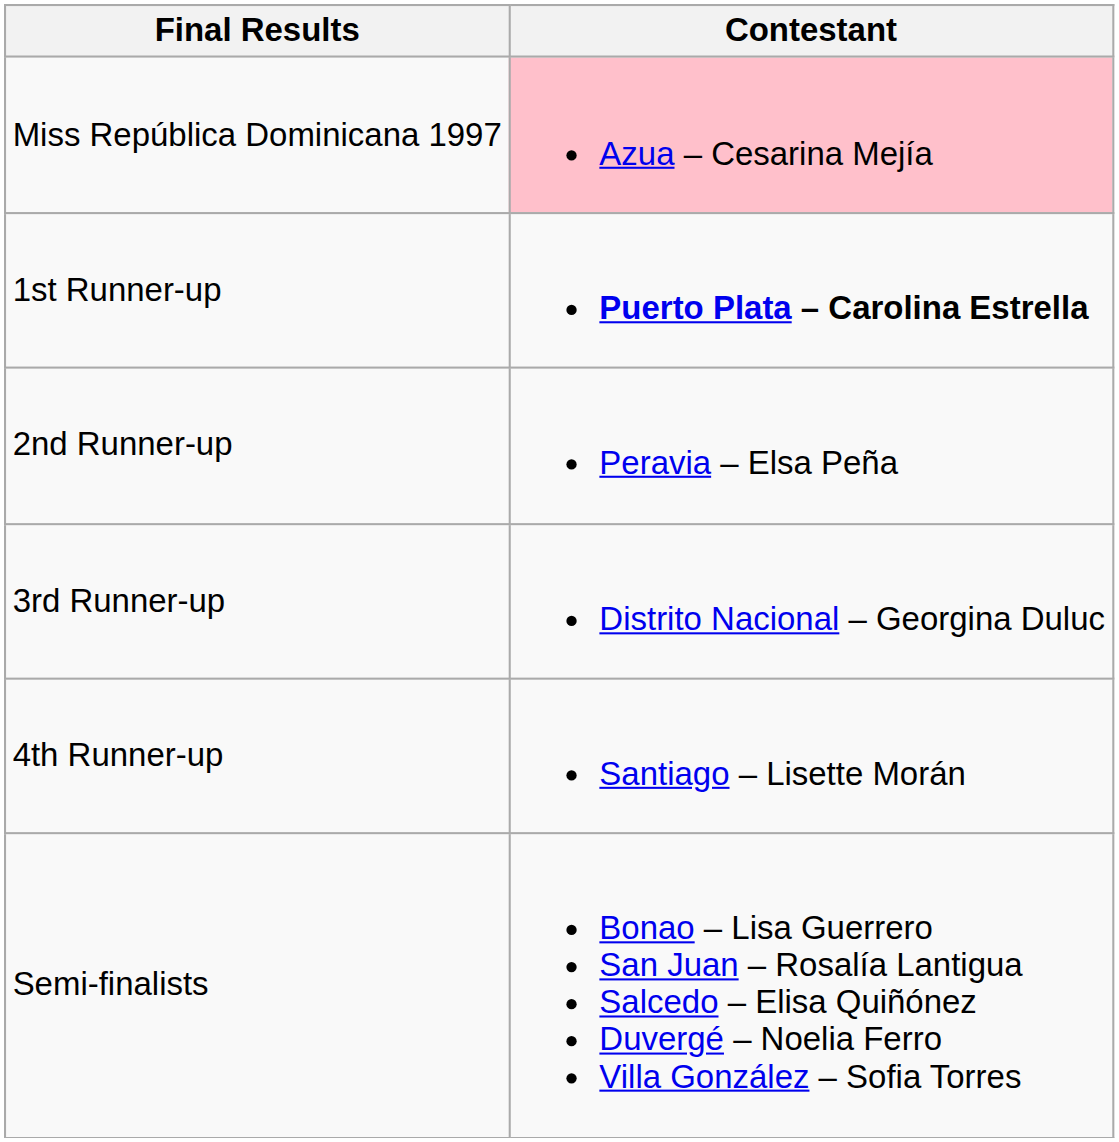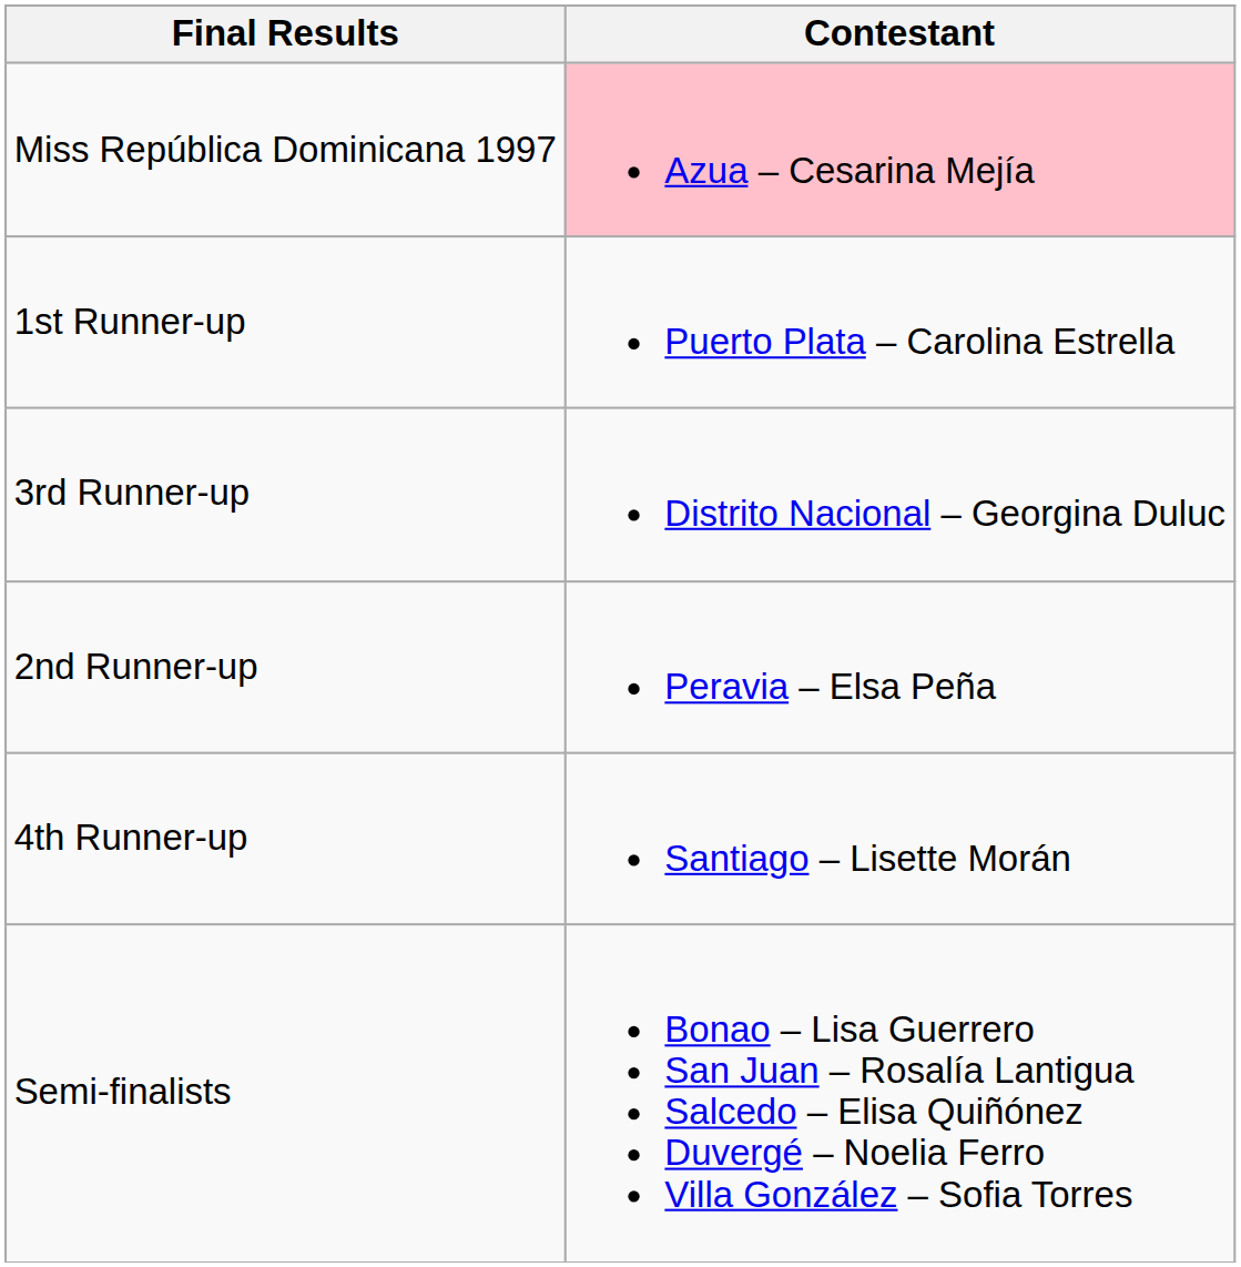 <table class="wikitable">
 <tr>
 <th>Final Results</th>
 <th>Contestant</th>
 </tr>
 <tr>
 <td>Miss República Dominicana 1997</td>
 <td style="background: pink;"><br><ul><li><a href='#'>Azua</a> – Cesarina Mejía</li></ul></td>
 </tr>
 <tr>
 <td>1st Runner-up</td>
-<td><strong><br><ul><li><a href='#'>Puerto Plata</a> – Carolina Estrella</li></ul></strong></td>
+<td><br><ul><li><a href='#'>Puerto Plata</a> – Carolina Estrella</li></ul></td>
+</tr>
+<tr>
+<td>3rd Runner-up</td>
+<td><br><ul><li><a href='#'>Distrito Nacional</a> – Georgina Duluc</li></ul></td>
 </tr>
 <tr>
 <td>2nd Runner-up</td>
 <td><br><ul><li><a href='#'>Peravia</a> – Elsa Peña</li></ul></td>
-</tr>
-<tr>
-<td>3rd Runner-up</td>
-<td><br><ul><li><a href='#'>Distrito Nacional</a> – Georgina Duluc</li></ul></td>
 </tr>
 <tr>
 <td>4th Runner-up</td>
 <td><br><ul><li><a href='#'>Santiago</a> – Lisette Morán</li></ul></td>
 </tr>
 <tr>
 <td>Semi-finalists</td>
 <td><br><ul><li><a href='#'>Bonao</a> – Lisa Guerrero</li><li><a href='#'>San Juan</a> – Rosalía Lantigua</li><li><a href='#'>Salcedo</a> – Elisa Quiñónez</li><li><a href='#'>Duvergé</a> – Noelia Ferro</li><li><a href='#'>Villa González</a> – Sofia Torres</li></ul></td>
 </tr>
 </table>
